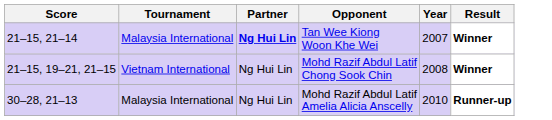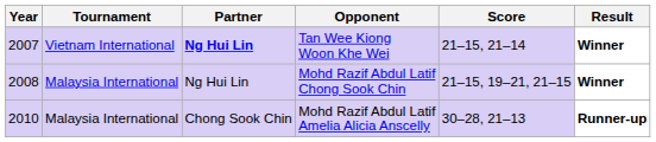 <table class="sortable wikitable" style="font-size: 90%;">
 <tr>
-<th>Score</th>
+<th>Year</th>
 <th>Tournament</th>
 <th>Partner</th>
 <th>Opponent</th>
-<th>Year</th>
+<th>Score</th>
 <th>Result</th>
 </tr>
 <tr style="background:#D8CEF6">
-<td align="left">21–15, 21–14</td>
-<td align="left"><a href='#'>Malaysia International</a></td>
+<td align="center">2007</td>
+<td align="left"><a href='#'>Vietnam International</a></td>
 <td align="left"><strong> <a href='#'>Ng Hui Lin</a></strong></td>
 <td align="left"> <a href='#'>Tan Wee Kiong</a><br> <a href='#'>Woon Khe Wei</a></td>
-<td align="center">2007</td>
+<td align="left">21–15, 21–14</td>
 <td style="text-align:left; background:white"> <strong>Winner</strong></td>
 </tr>
 <tr style="background:#D8CEF6">
-<td align="left">21–15, 19–21, 21–15</td>
-<td align="left"><a href='#'>Vietnam International</a></td>
+<td align="center">2008</td>
+<td align="left"><a href='#'>Malaysia International</a></td>
 <td align="left"> Ng Hui Lin</td>
 <td align="left"> <a href='#'>Mohd Razif Abdul Latif</a><br> <a href='#'>Chong Sook Chin</a></td>
-<td align="center">2008</td>
+<td align="left">21–15, 19–21, 21–15</td>
 <td style="text-align:left; background:white"> <strong>Winner</strong></td>
 </tr>
 <tr style="background:#D8CEF6">
+<td align="center">2010</td>
+<td align="left">Malaysia International</td>
+<td align="left"> Chong Sook Chin</td>
+<td align="left"> Mohd Razif Abdul Latif<br> <a href='#'>Amelia Alicia Anscelly</a></td>
 <td align="left">30–28, 21–13</td>
-<td align="left">Malaysia International</td>
-<td align="left"> Ng Hui Lin</td>
-<td align="left"> Mohd Razif Abdul Latif<br> <a href='#'>Amelia Alicia Anscelly</a></td>
-<td align="center">2010</td>
 <td style="text-align:left; background:white"> <strong>Runner-up</strong></td>
 </tr>
 </table>
